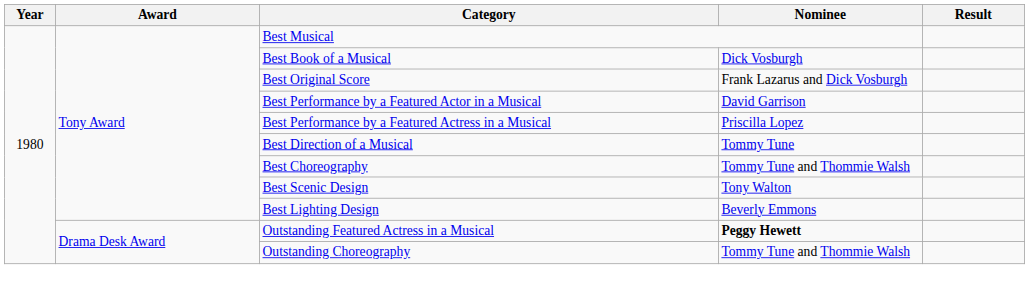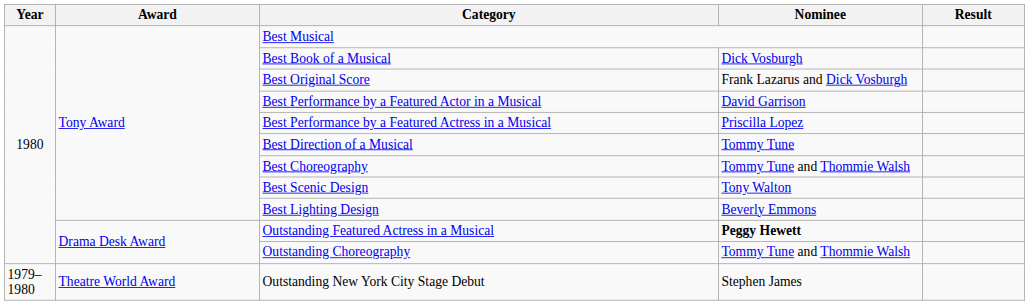 <table class="wikitable" width="95%">
 <tr>
 <th width="5%">Year</th>
 <th width="20%">Award</th>
 <th width="45%">Category</th>
 <th width="20%">Nominee</th>
 <th width="10%">Result</th>
 </tr>
 <tr>
 <td rowspan="11" align="center">1980</td>
 <td rowspan="9"><a href='#'>Tony Award</a></td>
 <td colspan="2"><a href='#'>Best Musical</a></td>
 <td></td>
 </tr>
 <tr>
 <td><a href='#'>Best Book of a Musical</a></td>
 <td><a href='#'>Dick Vosburgh</a></td>
 <td></td>
 </tr>
 <tr>
 <td><a href='#'>Best Original Score</a></td>
 <td>Frank Lazarus and <a href='#'>Dick Vosburgh</a></td>
 <td></td>
 </tr>
 <tr>
 <td><a href='#'>Best Performance by a Featured Actor in a Musical</a></td>
 <td><a href='#'>David Garrison</a></td>
 <td></td>
 </tr>
 <tr>
 <td><a href='#'>Best Performance by a Featured Actress in a Musical</a></td>
 <td><a href='#'>Priscilla Lopez</a></td>
 <td></td>
 </tr>
 <tr>
 <td><a href='#'>Best Direction of a Musical</a></td>
 <td><a href='#'>Tommy Tune</a></td>
 <td></td>
 </tr>
 <tr>
 <td><a href='#'>Best Choreography</a></td>
 <td><a href='#'>Tommy Tune</a> and <a href='#'>Thommie Walsh</a></td>
 <td></td>
 </tr>
 <tr>
 <td><a href='#'>Best Scenic Design</a></td>
 <td><a href='#'>Tony Walton</a></td>
 <td></td>
 </tr>
 <tr>
 <td><a href='#'>Best Lighting Design</a></td>
 <td><a href='#'>Beverly Emmons</a></td>
 <td></td>
 </tr>
 <tr>
 <td rowspan="2"><a href='#'>Drama Desk Award</a></td>
 <td><a href='#'>Outstanding Featured Actress in a Musical</a></td>
 <td><strong>Peggy Hewett</strong></td>
 <td></td>
 </tr>
 <tr>
 <td><a href='#'>Outstanding Choreography</a></td>
 <td><a href='#'>Tommy Tune</a> and <a href='#'>Thommie Walsh</a></td>
 <td></td>
 </tr>
+<tr>
+<td>1979–1980</td>
+<td><a href='#'>Theatre World Award</a></td>
+<td>Outstanding New York City Stage Debut</td>
+<td>Stephen James</td>
+<td></td>
+</tr>
 </table>
